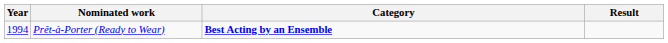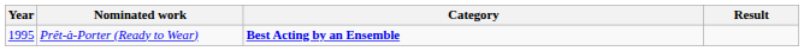 <table class=wikitable>
 <tr>
 <th width=4%>Year</th>
 <th width=26%>Nominated work</th>
 <th width=58%>Category</th>
 <th width=12%>Result</th>
 </tr>
 <tr>
-<td><a href='#'>1994</a></td>
+<td><a href='#'>1995</a></td>
 <td><em><a href='#'>Prêt-à-Porter (Ready to Wear)</a></em></td>
 <td><strong><a href='#'>Best Acting by an Ensemble</a></strong></td>
 <td></td>
 </tr>
 </table>
